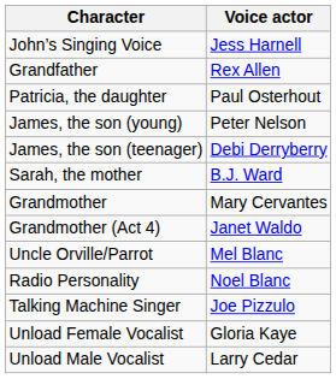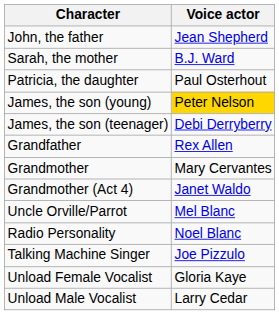 <table class="wikitable">
 <tr>
 <th>Character</th>
 <th>Voice actor<br></th>
 </tr>
 <tr>
-<td>John’s Singing Voice</td>
-<td><a href='#'>Jess Harnell</a></td>
+<td>John, the father</td>
+<td><a href='#'>Jean Shepherd</a></td>
 </tr>
 <tr>
-<td>Grandfather</td>
-<td><a href='#'>Rex Allen</a></td>
+<td>Sarah, the mother</td>
+<td><a href='#'>B.J. Ward</a></td>
 </tr>
 <tr>
 <td>Patricia, the daughter</td>
 <td>Paul Osterhout</td>
 </tr>
 <tr>
 <td>James, the son (young)</td>
-<td>Peter Nelson</td>
+<td style="background: gold;">Peter Nelson</td>
 </tr>
 <tr>
 <td>James, the son (teenager)</td>
 <td><a href='#'>Debi Derryberry</a></td>
 </tr>
 <tr>
-<td>Sarah, the mother</td>
-<td><a href='#'>B.J. Ward</a></td>
+<td>Grandfather</td>
+<td><a href='#'>Rex Allen</a></td>
 </tr>
 <tr>
 <td>Grandmother</td>
 <td>Mary Cervantes</td>
 </tr>
 <tr>
 <td>Grandmother (Act 4)</td>
 <td><a href='#'>Janet Waldo</a></td>
 </tr>
 <tr>
 <td>Uncle Orville/Parrot</td>
 <td><a href='#'>Mel Blanc</a></td>
 </tr>
 <tr>
 <td>Radio Personality</td>
 <td><a href='#'>Noel Blanc</a></td>
 </tr>
 <tr>
 <td>Talking Machine Singer</td>
 <td><a href='#'>Joe Pizzulo</a></td>
 </tr>
 <tr>
 <td>Unload Female Vocalist</td>
 <td>Gloria Kaye</td>
 </tr>
 <tr>
 <td>Unload Male Vocalist</td>
 <td>Larry Cedar</td>
 </tr>
 </table>
